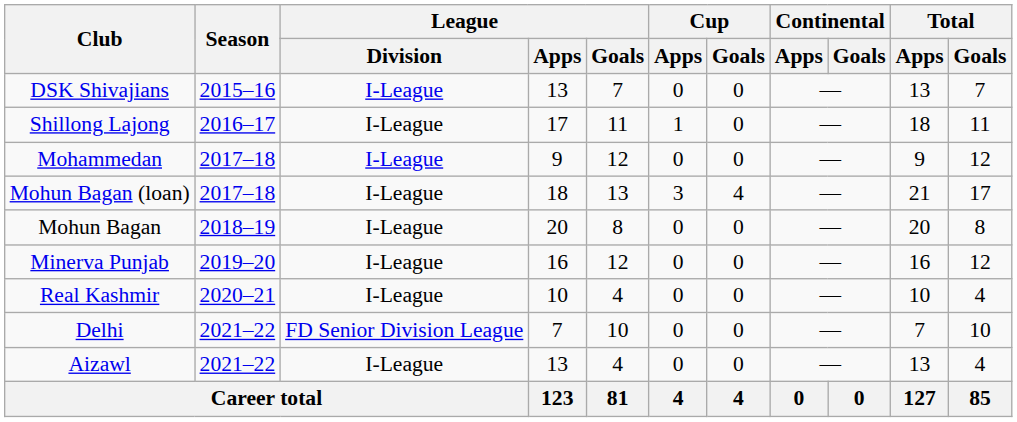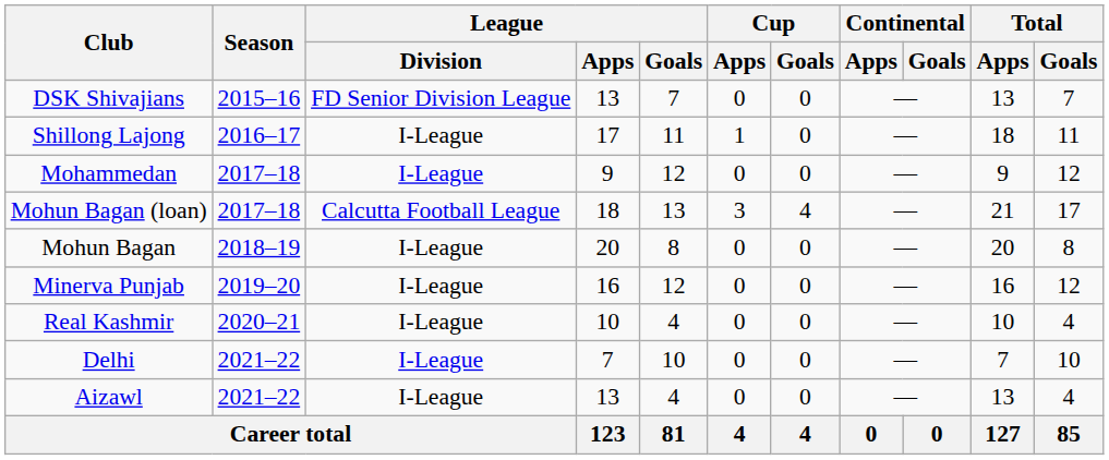 <table class="wikitable" style="text-align:center">
 <tr>
 <th rowspan="2">Club</th>
 <th rowspan="2">Season</th>
 <th colspan="3">League</th>
 <th colspan="2">Cup</th>
 <th colspan="2">Continental</th>
 <th colspan="2">Total</th>
 </tr>
 <tr>
 <th>Division</th>
 <th>Apps</th>
 <th>Goals</th>
 <th>Apps</th>
 <th>Goals</th>
 <th>Apps</th>
 <th>Goals</th>
 <th>Apps</th>
 <th>Goals</th>
 </tr>
 <tr>
 <td><a href='#'>DSK Shivajians</a></td>
 <td><a href='#'>2015–16</a></td>
-<td><a href='#'>I-League</a></td>
+<td><a href='#'>FD Senior Division League</a></td>
 <td>13</td>
 <td>7</td>
 <td>0</td>
 <td>0</td>
 <td colspan="2">—</td>
 <td>13</td>
 <td>7</td>
 </tr>
 <tr>
 <td><a href='#'>Shillong Lajong</a></td>
 <td><a href='#'>2016–17</a></td>
 <td>I-League</td>
 <td>17</td>
 <td>11</td>
 <td>1</td>
 <td>0</td>
 <td colspan="2">—</td>
 <td>18</td>
 <td>11</td>
 </tr>
 <tr>
 <td><a href='#'>Mohammedan</a></td>
 <td><a href='#'>2017–18</a></td>
 <td><a href='#'>I-League</a></td>
 <td>9</td>
 <td>12</td>
 <td>0</td>
 <td>0</td>
 <td colspan="2">—</td>
 <td>9</td>
 <td>12</td>
 </tr>
 <tr>
 <td><a href='#'>Mohun Bagan</a> (loan)</td>
 <td><a href='#'>2017–18</a></td>
-<td>I-League</td>
+<td><a href='#'>Calcutta Football League</a></td>
 <td>18</td>
 <td>13</td>
 <td>3</td>
 <td>4</td>
 <td colspan="2">—</td>
 <td>21</td>
 <td>17</td>
 </tr>
 <tr>
 <td>Mohun Bagan</td>
 <td><a href='#'>2018–19</a></td>
 <td>I-League</td>
 <td>20</td>
 <td>8</td>
 <td>0</td>
 <td>0</td>
 <td colspan="2">—</td>
 <td>20</td>
 <td>8</td>
 </tr>
 <tr>
 <td><a href='#'>Minerva Punjab</a></td>
 <td><a href='#'>2019–20</a></td>
 <td>I-League</td>
 <td>16</td>
 <td>12</td>
 <td>0</td>
 <td>0</td>
 <td colspan="2">—</td>
 <td>16</td>
 <td>12</td>
 </tr>
 <tr>
 <td><a href='#'>Real Kashmir</a></td>
 <td><a href='#'>2020–21</a></td>
 <td>I-League</td>
 <td>10</td>
 <td>4</td>
 <td>0</td>
 <td>0</td>
 <td colspan="2">—</td>
 <td>10</td>
 <td>4</td>
 </tr>
 <tr>
 <td><a href='#'>Delhi</a></td>
 <td><a href='#'>2021–22</a></td>
-<td><a href='#'>FD Senior Division League</a></td>
+<td><a href='#'>I-League</a></td>
 <td>7</td>
 <td>10</td>
 <td>0</td>
 <td>0</td>
 <td colspan="2">—</td>
 <td>7</td>
 <td>10</td>
 </tr>
 <tr>
 <td><a href='#'>Aizawl</a></td>
 <td><a href='#'>2021–22</a></td>
 <td>I-League</td>
 <td>13</td>
 <td>4</td>
 <td>0</td>
 <td>0</td>
 <td colspan="2">—</td>
 <td>13</td>
 <td>4</td>
 </tr>
 <tr>
 <th colspan="3">Career total</th>
 <th>123</th>
 <th>81</th>
 <th>4</th>
 <th>4</th>
 <th>0</th>
 <th>0</th>
 <th>127</th>
 <th>85</th>
 </tr>
 </table>
